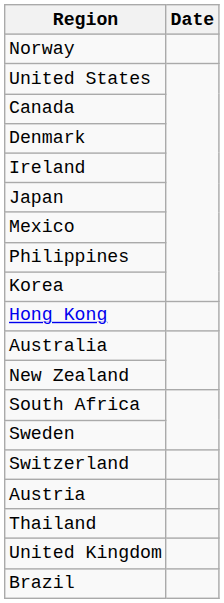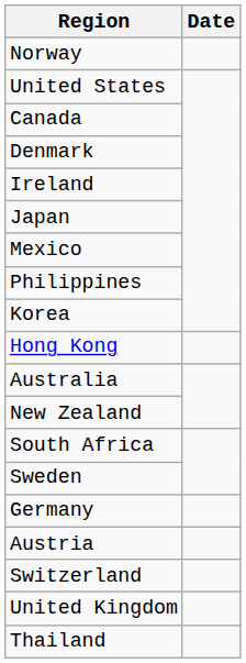 <table class="wikitable">
 <tr>
 <th>Region</th>
 <th>Date</th>
 </tr>
 <tr>
 <td>Norway</td>
 <td></td>
 </tr>
 <tr>
 <td>United States</td>
 <td rowspan="8"></td>
 </tr>
 <tr>
 <td>Canada</td>
 </tr>
 <tr>
 <td>Denmark</td>
 </tr>
 <tr>
 <td>Ireland</td>
 </tr>
 <tr>
 <td>Japan</td>
 </tr>
 <tr>
 <td>Mexico</td>
 </tr>
 <tr>
 <td>Philippines</td>
 </tr>
 <tr>
 <td>Korea</td>
 </tr>
 <tr>
 <td><a href='#'>Hong Kong</a></td>
 <td></td>
 </tr>
 <tr>
 <td>Australia</td>
 <td rowspan="2"></td>
 </tr>
 <tr>
 <td>New Zealand</td>
 </tr>
 <tr>
 <td>South Africa</td>
 <td rowspan="2"></td>
 </tr>
 <tr>
 <td>Sweden</td>
 </tr>
 <tr>
-<td>Switzerland</td>
+<td>Germany</td>
 <td></td>
 </tr>
 <tr>
 <td>Austria</td>
 <td></td>
 </tr>
 <tr>
-<td>Thailand</td>
+<td>Switzerland</td>
 <td></td>
 </tr>
 <tr>
 <td>United Kingdom</td>
 <td></td>
 </tr>
 <tr>
-<td>Brazil</td>
+<td>Thailand</td>
 <td></td>
 </tr>
 </table>
